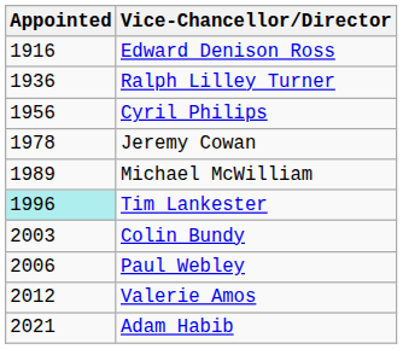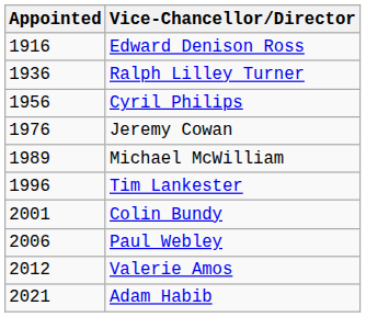 <table class="wikitable">
 <tr>
 <th>Appointed</th>
 <th>Vice-Chancellor/Director</th>
 </tr>
 <tr>
 <td>1916</td>
 <td><a href='#'>Edward Denison Ross</a></td>
 </tr>
 <tr>
 <td>1936</td>
 <td><a href='#'>Ralph Lilley Turner</a></td>
 </tr>
 <tr>
 <td>1956</td>
 <td><a href='#'>Cyril Philips</a></td>
 </tr>
 <tr>
-<td>1978</td>
+<td>1976</td>
 <td>Jeremy Cowan</td>
 </tr>
 <tr>
 <td>1989</td>
 <td>Michael McWilliam</td>
 </tr>
 <tr>
-<td style="background: paleturquoise;">1996</td>
+<td>1996</td>
 <td><a href='#'>Tim Lankester</a></td>
 </tr>
 <tr>
-<td>2003</td>
+<td>2001</td>
 <td><a href='#'>Colin Bundy</a></td>
 </tr>
 <tr>
 <td>2006</td>
 <td><a href='#'>Paul Webley</a></td>
 </tr>
 <tr>
 <td>2012</td>
 <td><a href='#'>Valerie Amos</a></td>
 </tr>
 <tr>
 <td>2021</td>
 <td><a href='#'>Adam Habib</a></td>
 </tr>
 </table>
